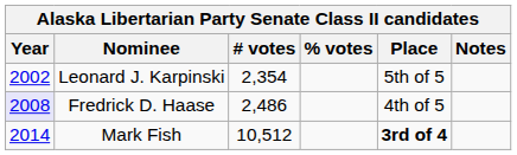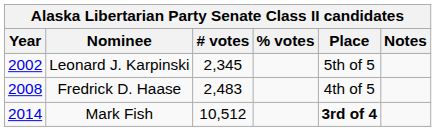 <table class=wikitable style="text-align:center;">
 <tr style="background:lightgrey;">
 <th colspan="9">Alaska Libertarian Party Senate Class II candidates</th>
 </tr>
 <tr style="background:lightgrey;">
 <th>Year</th>
 <th>Nominee</th>
 <th># votes</th>
 <th>% votes</th>
 <th>Place</th>
 <th>Notes</th>
 </tr>
 <tr>
 <td><a href='#'>2002</a></td>
 <td>Leonard J. Karpinski</td>
-<td>2,354</td>
+<td>2,345</td>
 <td></td>
 <td>5th of 5</td>
 <td></td>
 </tr>
 <tr>
-<td style="background: lavender;"><a href='#'>2008</a></td>
+<td><a href='#'>2008</a></td>
 <td>Fredrick D. Haase</td>
-<td>2,486</td>
+<td>2,483</td>
 <td></td>
 <td>4th of 5</td>
 <td></td>
 </tr>
 <tr>
 <td><a href='#'>2014</a></td>
 <td>Mark Fish</td>
 <td>10,512</td>
 <td></td>
 <td><strong>3rd of 4</strong></td>
 <td></td>
 </tr>
 </table>
